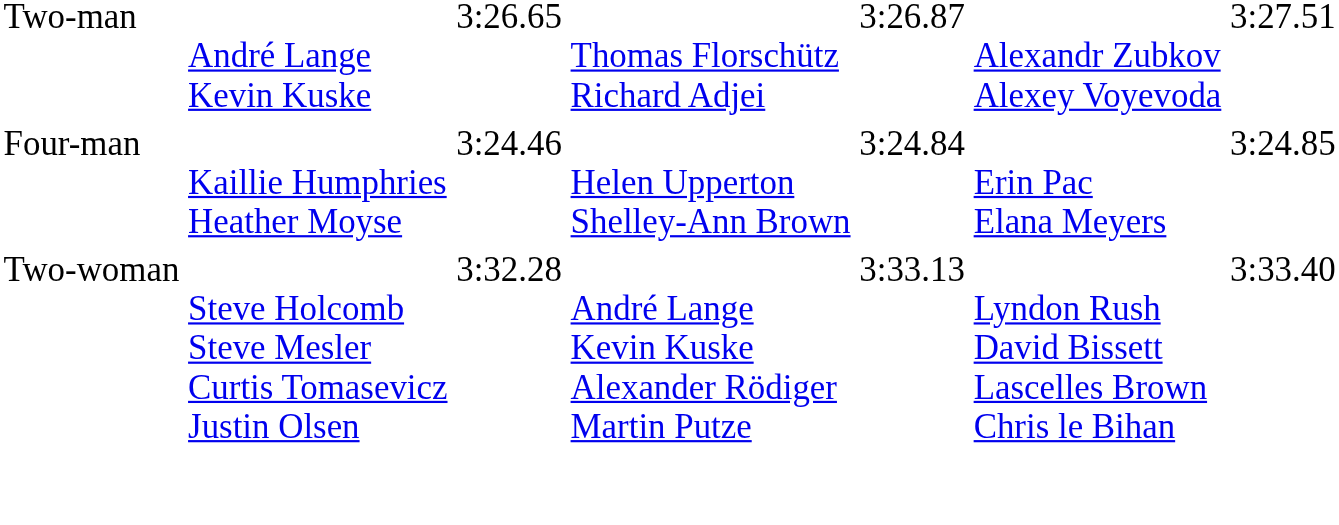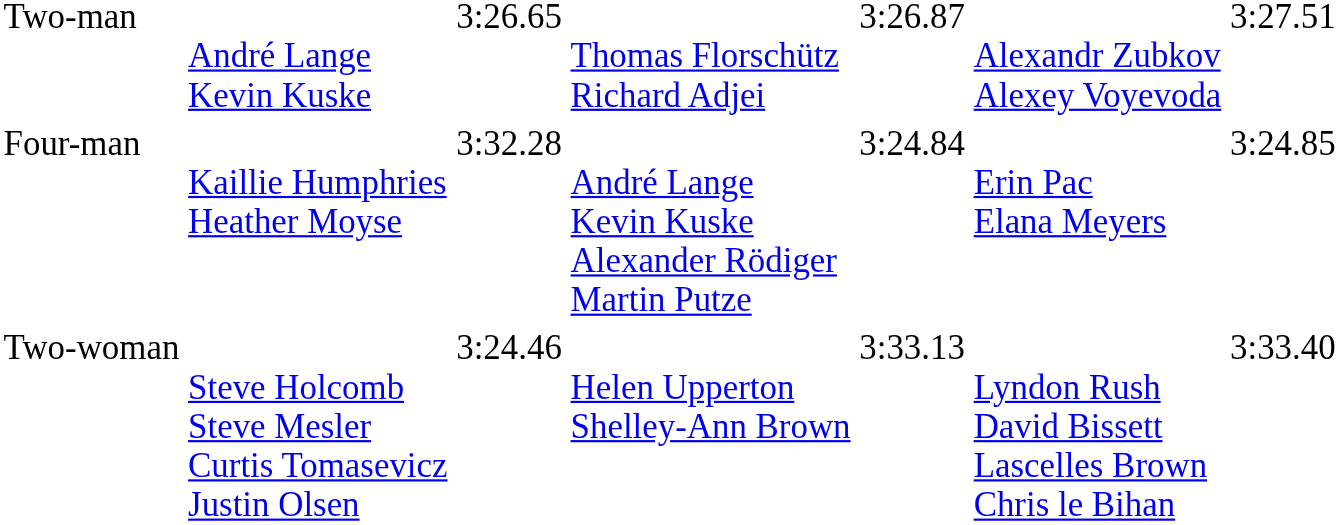 <table>
 <tr valign="top">
 <td>Two-man <br></td>
 <td><br><a href='#'>André Lange</a><br><a href='#'>Kevin Kuske</a></td>
 <td>3:26.65</td>
 <td><br><a href='#'>Thomas Florschütz</a><br><a href='#'>Richard Adjei</a></td>
 <td>3:26.87</td>
 <td><br><a href='#'>Alexandr Zubkov</a><br><a href='#'>Alexey Voyevoda</a></td>
 <td>3:27.51</td>
 </tr>
 <tr valign="top">
 <td>Four-man <br></td>
 <td><br><a href='#'>Kaillie Humphries</a><br> <a href='#'>Heather Moyse</a></td>
-<td>3:24.46</td>
-<td><br><a href='#'>Helen Upperton</a><br> <a href='#'>Shelley-Ann Brown</a></td>
+<td>3:32.28</td>
+<td><br><a href='#'>André Lange</a> <br> <a href='#'>Kevin Kuske</a><br><a href='#'>Alexander Rödiger</a><br><a href='#'>Martin Putze</a></td>
 <td>3:24.84</td>
 <td><br><a href='#'>Erin Pac</a> <br> <a href='#'>Elana Meyers</a></td>
 <td>3:24.85</td>
 </tr>
 <tr valign="top">
 <td>Two-woman <br></td>
 <td><br><a href='#'>Steve Holcomb</a> <br> <a href='#'>Steve Mesler</a><br><a href='#'>Curtis Tomasevicz</a><br><a href='#'>Justin Olsen</a></td>
-<td>3:32.28</td>
-<td><br><a href='#'>André Lange</a> <br> <a href='#'>Kevin Kuske</a><br><a href='#'>Alexander Rödiger</a><br><a href='#'>Martin Putze</a></td>
+<td>3:24.46</td>
+<td><br><a href='#'>Helen Upperton</a><br> <a href='#'>Shelley-Ann Brown</a></td>
 <td>3:33.13</td>
 <td><br><a href='#'>Lyndon Rush</a> <br> <a href='#'>David Bissett</a><br><a href='#'>Lascelles Brown</a><br><a href='#'>Chris le Bihan</a></td>
 <td>3:33.40</td>
 </tr>
 </table>
